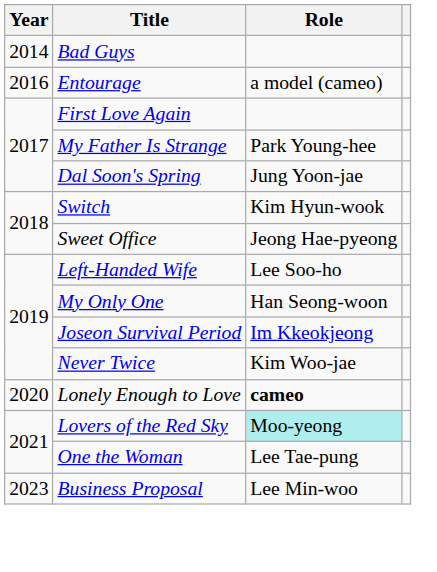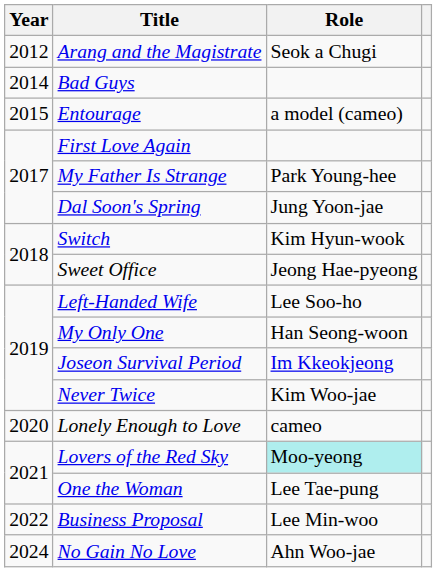 <table class="wikitable sortable plainrowheaders">
 <tr>
 <th scope="col">Year</th>
 <th scope="col">Title</th>
 <th scope="col">Role</th>
 <th scope="col" class="unsortable"></th>
 </tr>
 <tr>
+<td>2012</td>
+<td><em><a href='#'>Arang and the Magistrate</a></em></td>
+<td>Seok a Chugi</td>
+<td></td>
+</tr>
+<tr>
 <td>2014</td>
 <td><em><a href='#'>Bad Guys</a></em></td>
 <td></td>
 <td></td>
 </tr>
 <tr>
-<td>2016</td>
+<td>2015</td>
 <td><em><a href='#'>Entourage</a></em></td>
 <td>a model (cameo)</td>
 <td></td>
 </tr>
 <tr>
 <td rowspan="3">2017</td>
 <td><em><a href='#'>First Love Again</a></em></td>
 <td></td>
 <td></td>
 </tr>
 <tr>
 <td><em><a href='#'>My Father Is Strange</a></em></td>
 <td>Park Young-hee</td>
 <td></td>
 </tr>
 <tr>
 <td><em><a href='#'>Dal Soon's Spring</a></em></td>
 <td>Jung Yoon-jae</td>
 <td></td>
 </tr>
 <tr>
 <td rowspan="2">2018</td>
 <td><em><a href='#'>Switch</a></em></td>
 <td>Kim Hyun-wook</td>
 <td></td>
 </tr>
 <tr>
 <td><em>Sweet Office</em></td>
 <td>Jeong Hae-pyeong</td>
 <td></td>
 </tr>
 <tr>
 <td rowspan="4">2019</td>
 <td><em><a href='#'>Left-Handed Wife</a></em></td>
 <td>Lee Soo-ho</td>
 <td></td>
 </tr>
 <tr>
 <td><em><a href='#'>My Only One</a></em></td>
 <td>Han Seong-woon</td>
 <td></td>
 </tr>
 <tr>
 <td><em><a href='#'>Joseon Survival Period</a></em></td>
 <td><a href='#'>Im Kkeokjeong</a></td>
 <td></td>
 </tr>
 <tr>
 <td><em><a href='#'>Never Twice</a></em></td>
 <td>Kim Woo-jae</td>
 <td></td>
 </tr>
 <tr>
 <td>2020</td>
 <td><em>Lonely Enough to Love</em></td>
-<td><strong>cameo</strong></td>
+<td>cameo</td>
 <td></td>
 </tr>
 <tr>
 <td rowspan="2">2021</td>
 <td><em><a href='#'>Lovers of the Red Sky</a></em></td>
 <td style="background: paleturquoise;">Moo-yeong</td>
 <td></td>
 </tr>
 <tr>
 <td><em><a href='#'>One the Woman</a></em></td>
 <td>Lee Tae-pung</td>
 <td></td>
 </tr>
 <tr>
-<td>2023</td>
+<td>2022</td>
 <td><em><a href='#'>Business Proposal</a></em></td>
 <td>Lee Min-woo</td>
 <td></td>
 </tr>
+<tr>
+<td>2024</td>
+<td><em><a href='#'>No Gain No Love</a></em></td>
+<td>Ahn Woo-jae</td>
+<td></td>
+</tr>
 </table>
